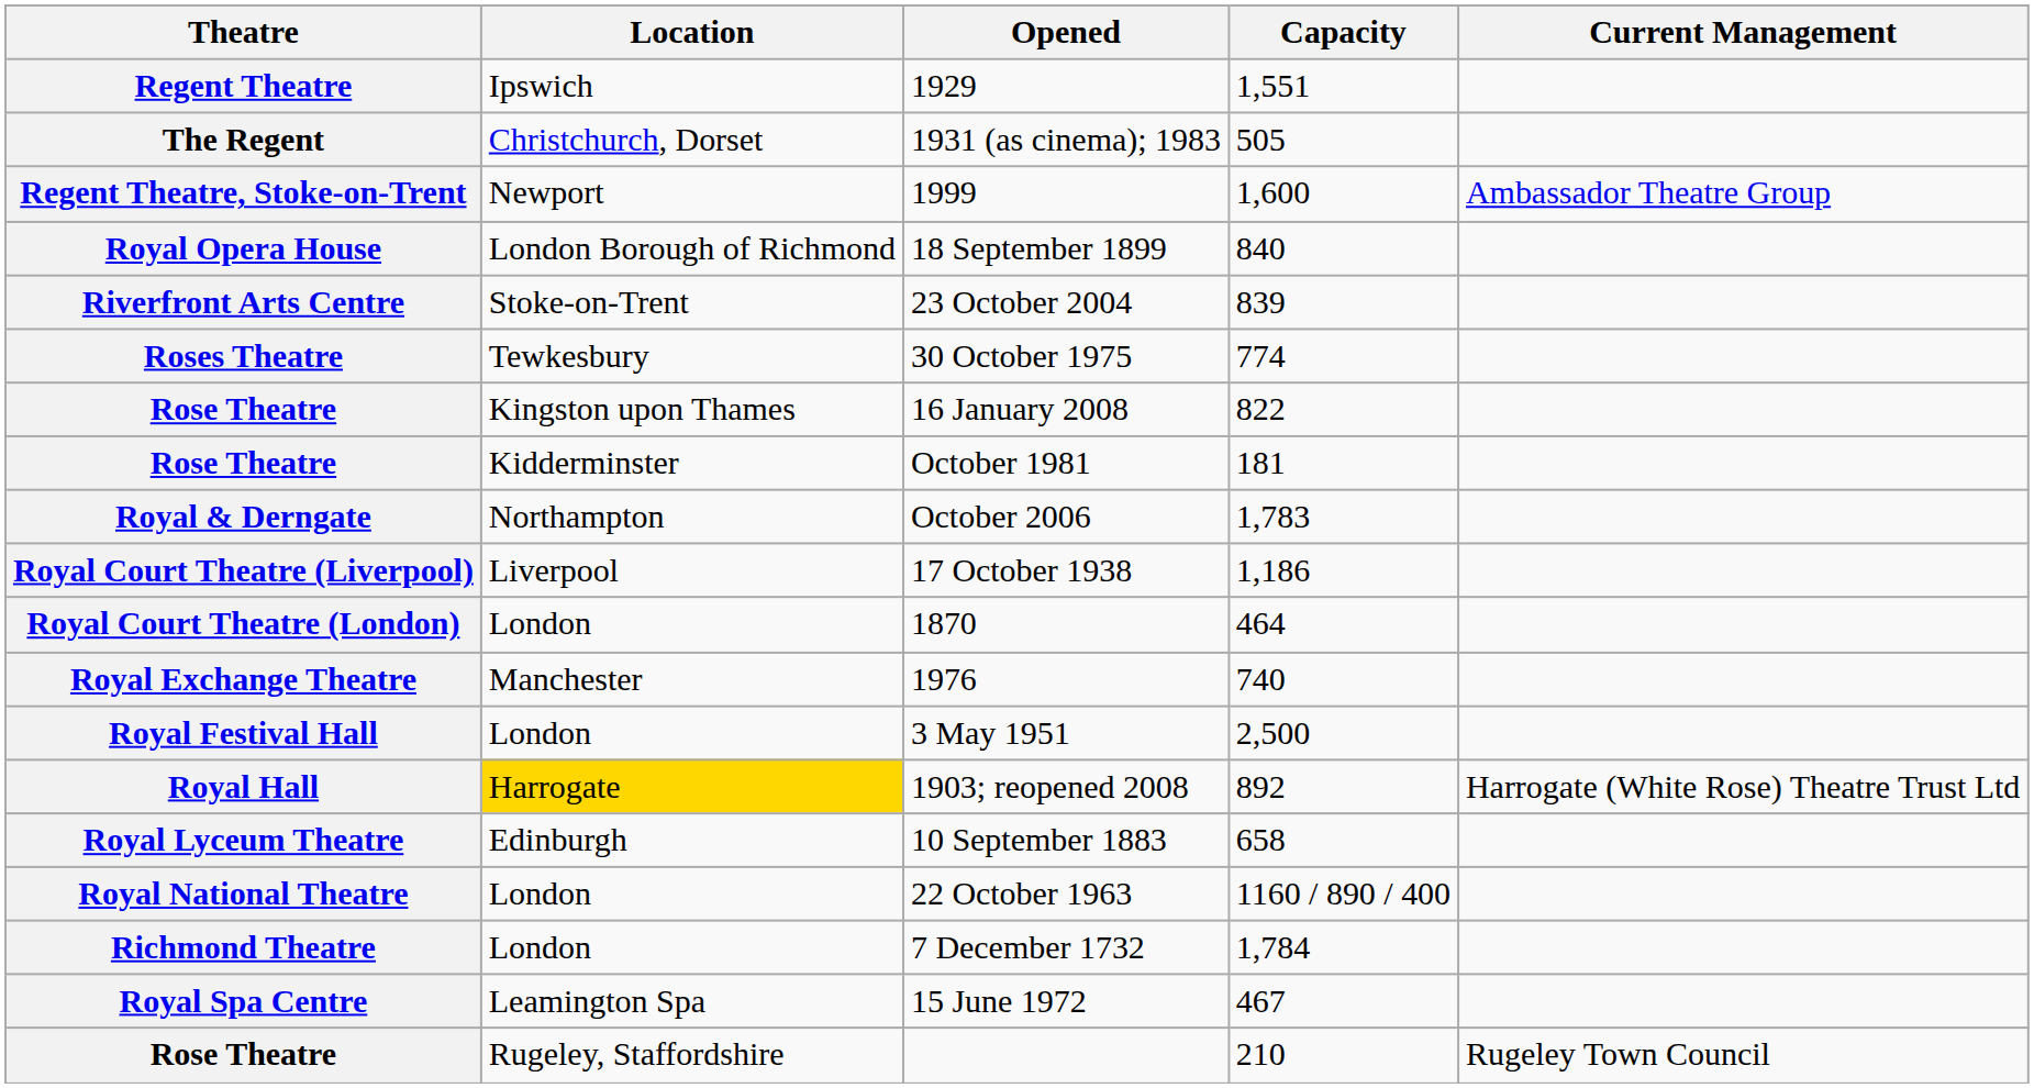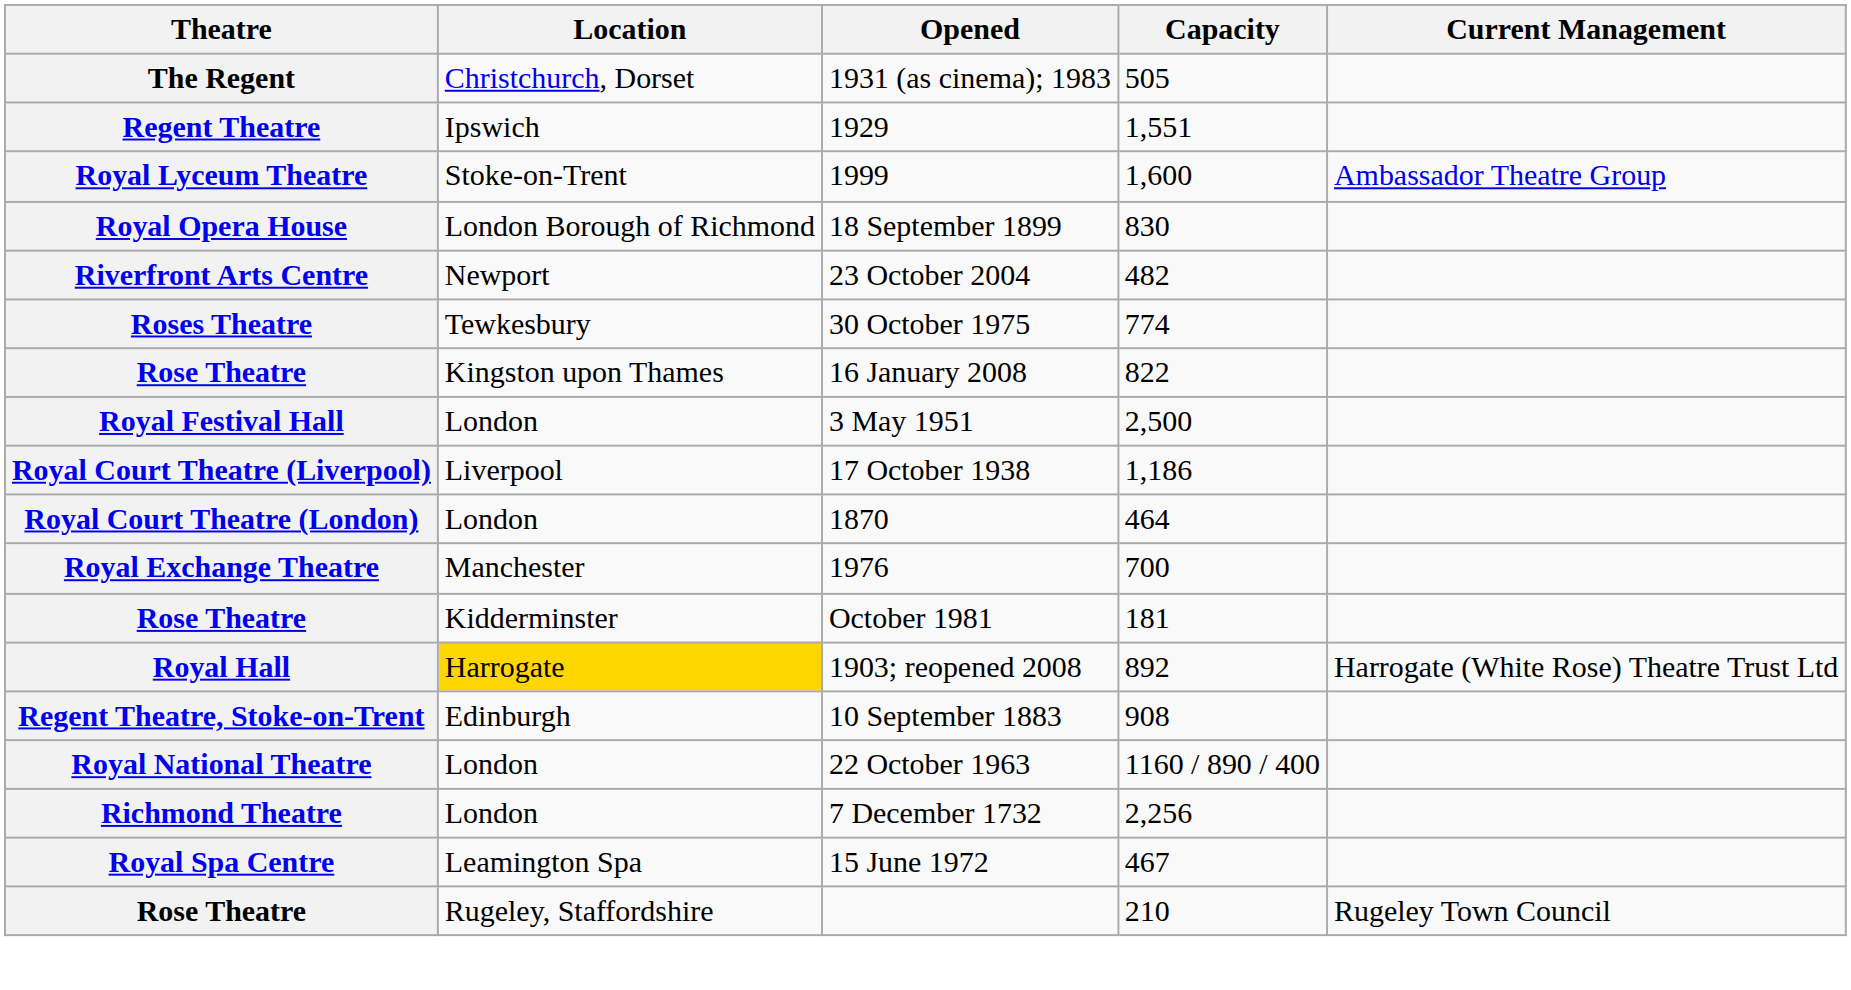 <table class="wikitable" style="text-align: left; font-size:96%;">
 <tr>
 <th>Theatre</th>
 <th>Location</th>
 <th>Opened</th>
 <th>Capacity</th>
 <th>Current Management</th>
 </tr>
 <tr>
+<th>The Regent</th>
+<td><a href='#'>Christchurch</a>, Dorset</td>
+<td>1931 (as cinema); 1983</td>
+<td>505</td>
+<td></td>
+</tr>
+<tr>
 <th><a href='#'>Regent Theatre</a></th>
 <td>Ipswich</td>
 <td>1929</td>
 <td>1,551</td>
 <td></td>
 </tr>
 <tr>
-<th>The Regent</th>
-<td><a href='#'>Christchurch</a>, Dorset</td>
-<td>1931 (as cinema); 1983</td>
-<td>505</td>
-<td></td>
-</tr>
-<tr>
-<th><a href='#'>Regent Theatre, Stoke-on-Trent</a></th>
-<td>Newport</td>
+<th><a href='#'>Royal Lyceum Theatre</a></th>
+<td>Stoke-on-Trent</td>
 <td>1999</td>
 <td>1,600</td>
 <td><a href='#'>Ambassador Theatre Group</a></td>
 </tr>
 <tr>
 <th><a href='#'>Royal Opera House</a></th>
 <td>London Borough of Richmond</td>
 <td>18 September 1899</td>
-<td>840</td>
+<td>830</td>
 <td></td>
 </tr>
 <tr>
 <th><a href='#'>Riverfront Arts Centre</a></th>
-<td>Stoke-on-Trent</td>
+<td>Newport</td>
 <td>23 October 2004</td>
-<td>839</td>
+<td>482</td>
 <td></td>
 </tr>
 <tr>
 <th><a href='#'>Roses Theatre</a></th>
 <td>Tewkesbury</td>
 <td>30 October 1975</td>
 <td>774</td>
 <td></td>
 </tr>
 <tr>
 <th><a href='#'>Rose Theatre</a></th>
 <td>Kingston upon Thames</td>
 <td>16 January 2008</td>
 <td>822</td>
 <td></td>
 </tr>
 <tr>
-<th><a href='#'>Rose Theatre</a></th>
-<td>Kidderminster</td>
-<td>October 1981</td>
-<td>181</td>
-<td></td>
-</tr>
-<tr>
-<th><a href='#'>Royal & Derngate</a></th>
-<td>Northampton</td>
-<td>October 2006</td>
-<td>1,783</td>
+<th><a href='#'>Royal Festival Hall</a></th>
+<td>London</td>
+<td>3 May 1951</td>
+<td>2,500</td>
 <td></td>
 </tr>
 <tr>
 <th><a href='#'>Royal Court Theatre (Liverpool)</a></th>
 <td>Liverpool</td>
 <td>17 October 1938</td>
 <td>1,186</td>
 <td></td>
 </tr>
 <tr>
 <th><a href='#'>Royal Court Theatre (London)</a></th>
 <td>London</td>
 <td>1870</td>
 <td>464</td>
 <td></td>
 </tr>
 <tr>
 <th><a href='#'>Royal Exchange Theatre</a></th>
 <td>Manchester</td>
 <td>1976</td>
-<td>740</td>
+<td>700</td>
 <td></td>
 </tr>
 <tr>
-<th><a href='#'>Royal Festival Hall</a></th>
-<td>London</td>
-<td>3 May 1951</td>
-<td>2,500</td>
+<th><a href='#'>Rose Theatre</a></th>
+<td>Kidderminster</td>
+<td>October 1981</td>
+<td>181</td>
 <td></td>
 </tr>
 <tr>
 <th><a href='#'>Royal Hall</a></th>
 <td style="background: gold;">Harrogate</td>
 <td>1903; reopened 2008</td>
 <td>892</td>
 <td>Harrogate (White Rose) Theatre Trust Ltd</td>
 </tr>
 <tr>
-<th><a href='#'>Royal Lyceum Theatre</a></th>
+<th><a href='#'>Regent Theatre, Stoke-on-Trent</a></th>
 <td>Edinburgh</td>
 <td>10 September 1883</td>
-<td>658</td>
+<td>908</td>
 <td></td>
 </tr>
 <tr>
 <th><a href='#'>Royal National Theatre</a></th>
 <td>London</td>
 <td>22 October 1963</td>
 <td>1160 / 890 / 400</td>
 <td></td>
 </tr>
 <tr>
 <th><a href='#'>Richmond Theatre</a></th>
 <td>London</td>
 <td>7 December 1732</td>
-<td>1,784</td>
+<td>2,256</td>
 <td></td>
 </tr>
 <tr>
 <th><a href='#'>Royal Spa Centre</a></th>
 <td>Leamington Spa</td>
 <td>15 June 1972</td>
 <td>467</td>
 <td></td>
 </tr>
 <tr>
 <th>Rose Theatre</th>
 <td>Rugeley, Staffordshire</td>
 <td></td>
 <td>210</td>
 <td>Rugeley Town Council</td>
 </tr>
 </table>
